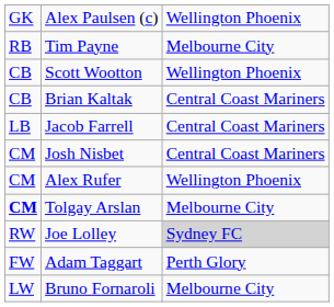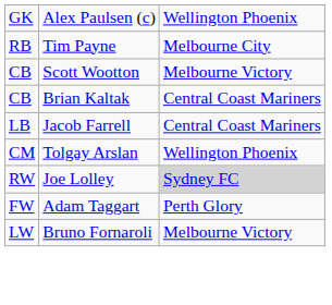 <table class="wikitable">
 <tr>
 <td><a href='#'>GK</a></td>
 <td> <a href='#'>Alex Paulsen</a> (<a href='#'>c</a>)</td>
 <td><a href='#'>Wellington Phoenix</a></td>
 </tr>
 <tr>
 <td><a href='#'>RB</a></td>
 <td> <a href='#'>Tim Payne</a></td>
 <td><a href='#'>Melbourne City</a></td>
 </tr>
 <tr>
 <td><a href='#'>CB</a></td>
 <td> <a href='#'>Scott Wootton</a></td>
-<td><a href='#'>Wellington Phoenix</a></td>
+<td><a href='#'>Melbourne Victory</a></td>
 </tr>
 <tr>
 <td><a href='#'>CB</a></td>
 <td> <a href='#'>Brian Kaltak</a></td>
 <td><a href='#'>Central Coast Mariners</a></td>
 </tr>
 <tr>
 <td><a href='#'>LB</a></td>
 <td> <a href='#'>Jacob Farrell</a></td>
 <td><a href='#'>Central Coast Mariners</a></td>
 </tr>
 <tr>
 <td><a href='#'>CM</a></td>
-<td> <a href='#'>Josh Nisbet</a></td>
-<td><a href='#'>Central Coast Mariners</a></td>
-</tr>
-<tr>
-<td><a href='#'>CM</a></td>
-<td> <a href='#'>Alex Rufer</a></td>
+<td> <a href='#'>Tolgay Arslan</a></td>
 <td><a href='#'>Wellington Phoenix</a></td>
-</tr>
-<tr>
-<td><strong><a href='#'>CM</a></strong></td>
-<td> <a href='#'>Tolgay Arslan</a></td>
-<td><a href='#'>Melbourne City</a></td>
 </tr>
 <tr>
 <td><a href='#'>RW</a></td>
 <td> <a href='#'>Joe Lolley</a></td>
 <td style="background: lightgrey;"><a href='#'>Sydney FC</a></td>
 </tr>
 <tr>
 <td><a href='#'>FW</a></td>
 <td> <a href='#'>Adam Taggart</a></td>
 <td><a href='#'>Perth Glory</a></td>
 </tr>
 <tr>
 <td><a href='#'>LW</a></td>
 <td> <a href='#'>Bruno Fornaroli</a></td>
-<td><a href='#'>Melbourne City</a></td>
+<td><a href='#'>Melbourne Victory</a></td>
 </tr>
 </table>
